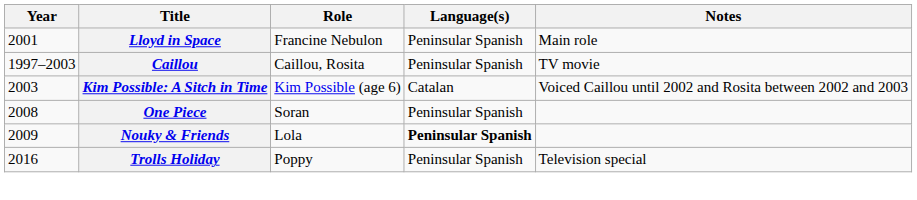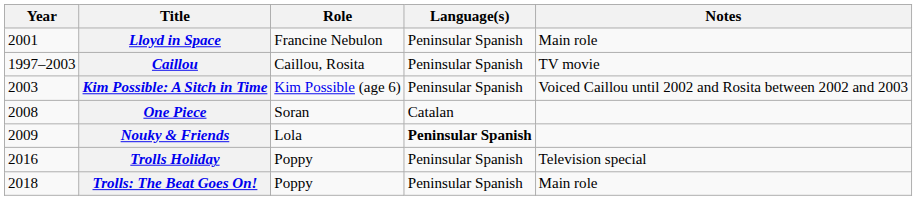 <table class="wikitable plainrowheaders sortable">
 <tr>
 <th scope="col">Year</th>
 <th scope="col">Title</th>
 <th scope="col">Role</th>
 <th>Language(s)</th>
 <th>Notes</th>
 </tr>
 <tr>
 <td>2001</td>
 <th scope="row"><em><a href='#'>Lloyd in Space</a></em></th>
 <td>Francine Nebulon</td>
 <td>Peninsular Spanish</td>
 <td>Main role</td>
 </tr>
 <tr>
 <td>1997–2003</td>
 <th scope="row" ;><em><a href='#'>Caillou</a></em></th>
 <td>Caillou, Rosita</td>
 <td>Peninsular Spanish</td>
 <td>TV movie</td>
 </tr>
 <tr>
 <td>2003</td>
 <th scope="row"><em><a href='#'>Kim Possible: A Sitch in Time</a></em></th>
 <td><a href='#'>Kim Possible</a> (age 6)</td>
-<td>Catalan</td>
+<td>Peninsular Spanish</td>
 <td>Voiced Caillou until 2002 and Rosita between 2002 and 2003</td>
 </tr>
 <tr>
 <td>2008</td>
 <th scope="row"><a href='#'><em>One Piece</em></a></th>
 <td>Soran</td>
-<td>Peninsular Spanish</td>
+<td>Catalan</td>
 <td></td>
 </tr>
 <tr>
 <td>2009</td>
 <th scope="row"><em><a href='#'>Nouky & Friends</a></em></th>
 <td>Lola</td>
 <td><strong>Peninsular Spanish</strong></td>
 <td></td>
 </tr>
 <tr>
 <td>2016</td>
 <th scope="row"><em><a href='#'>Trolls Holiday</a></em></th>
 <td>Poppy</td>
 <td>Peninsular Spanish</td>
 <td>Television special</td>
 </tr>
+<tr>
+<td>2018</td>
+<th scope="row"><em><a href='#'>Trolls: The Beat Goes On!</a></em></th>
+<td>Poppy</td>
+<td>Peninsular Spanish</td>
+<td>Main role</td>
+</tr>
 </table>
